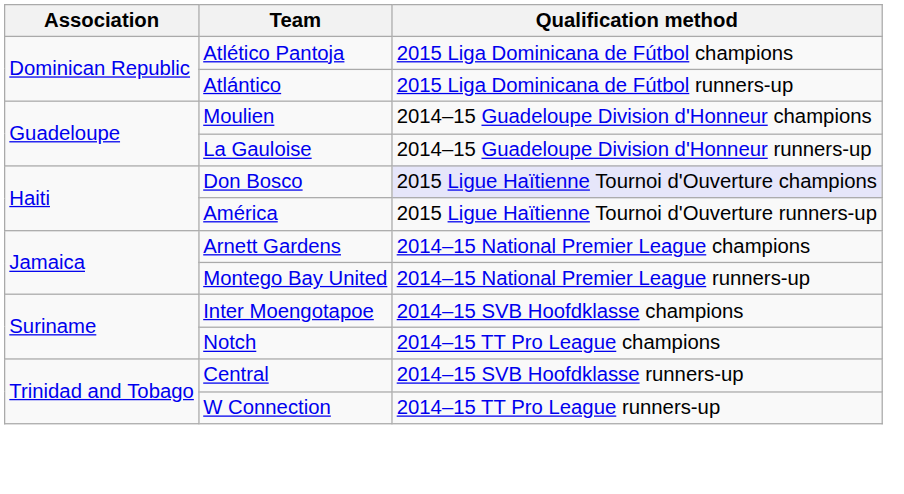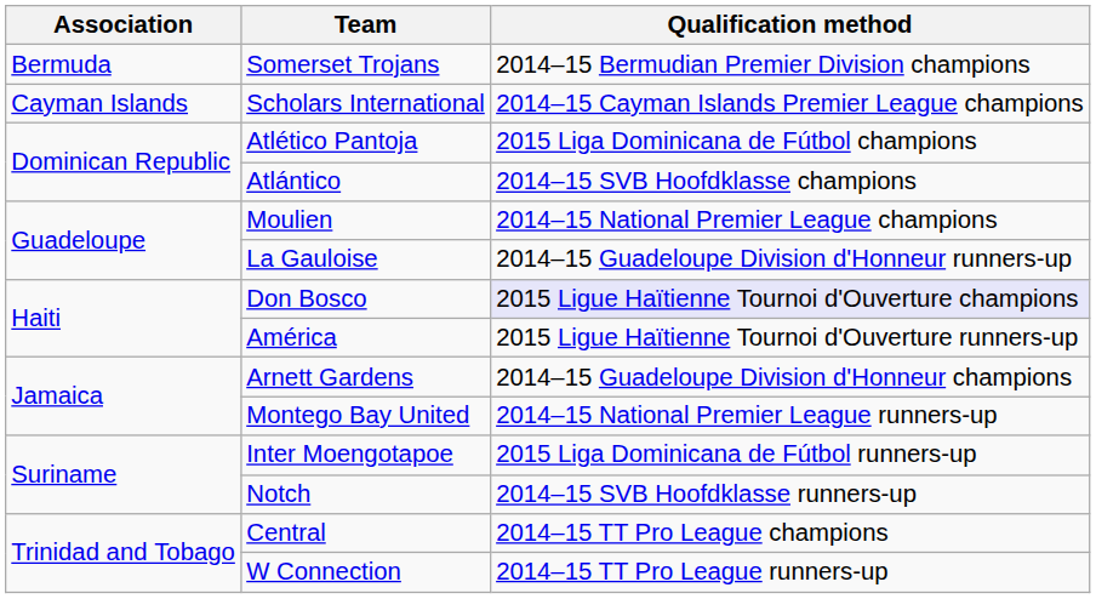 <table class="wikitable">
 <tr>
 <th>Association</th>
 <th>Team</th>
 <th>Qualification method</th>
+</tr>
+<tr>
+<td> <a href='#'>Bermuda</a></td>
+<td><a href='#'>Somerset Trojans</a></td>
+<td>2014–15 <a href='#'>Bermudian Premier Division</a> champions</td>
+</tr>
+<tr>
+<td> <a href='#'>Cayman Islands</a></td>
+<td><a href='#'>Scholars International</a></td>
+<td><a href='#'>2014–15 Cayman Islands Premier League</a> champions</td>
 </tr>
 <tr>
 <td rowspan=2> <a href='#'>Dominican Republic</a></td>
 <td><a href='#'>Atlético Pantoja</a></td>
 <td><a href='#'>2015 Liga Dominicana de Fútbol</a> champions</td>
 </tr>
 <tr>
 <td><a href='#'>Atlántico</a></td>
-<td><a href='#'>2015 Liga Dominicana de Fútbol</a> runners-up</td>
+<td><a href='#'>2014–15 SVB Hoofdklasse</a> champions</td>
 </tr>
 <tr>
 <td rowspan=2> <a href='#'>Guadeloupe</a></td>
 <td><a href='#'>Moulien</a></td>
-<td>2014–15 <a href='#'>Guadeloupe Division d'Honneur</a> champions</td>
+<td><a href='#'>2014–15 National Premier League</a> champions</td>
 </tr>
 <tr>
 <td><a href='#'>La Gauloise</a></td>
 <td>2014–15 <a href='#'>Guadeloupe Division d'Honneur</a> runners-up</td>
 </tr>
 <tr>
 <td rowspan=2> <a href='#'>Haiti</a></td>
 <td><a href='#'>Don Bosco</a></td>
 <td style="background: lavender;">2015 <a href='#'>Ligue Haïtienne</a> Tournoi d'Ouverture champions</td>
 </tr>
 <tr>
 <td><a href='#'>América</a></td>
 <td>2015 <a href='#'>Ligue Haïtienne</a> Tournoi d'Ouverture runners-up</td>
 </tr>
 <tr>
 <td rowspan=2> <a href='#'>Jamaica</a></td>
 <td><a href='#'>Arnett Gardens</a></td>
-<td><a href='#'>2014–15 National Premier League</a> champions</td>
+<td>2014–15 <a href='#'>Guadeloupe Division d'Honneur</a> champions</td>
 </tr>
 <tr>
 <td><a href='#'>Montego Bay United</a></td>
 <td><a href='#'>2014–15 National Premier League</a> runners-up</td>
 </tr>
 <tr>
 <td rowspan=2> <a href='#'>Suriname</a></td>
 <td><a href='#'>Inter Moengotapoe</a></td>
-<td><a href='#'>2014–15 SVB Hoofdklasse</a> champions</td>
+<td><a href='#'>2015 Liga Dominicana de Fútbol</a> runners-up</td>
 </tr>
 <tr>
 <td><a href='#'>Notch</a></td>
-<td><a href='#'>2014–15 TT Pro League</a> champions</td>
+<td><a href='#'>2014–15 SVB Hoofdklasse</a> runners-up</td>
 </tr>
 <tr>
 <td rowspan=2> <a href='#'>Trinidad and Tobago</a></td>
 <td><a href='#'>Central</a></td>
-<td><a href='#'>2014–15 SVB Hoofdklasse</a> runners-up</td>
+<td><a href='#'>2014–15 TT Pro League</a> champions</td>
 </tr>
 <tr>
 <td><a href='#'>W Connection</a></td>
 <td><a href='#'>2014–15 TT Pro League</a> runners-up</td>
 </tr>
 </table>
